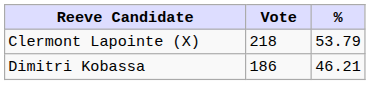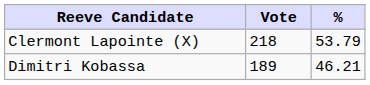 <table class="wikitable">
 <tr>
 <th style="background:#ddf; width:200px;">Reeve Candidate</th>
 <th style="background:#ddf; width:50px;">Vote</th>
 <th style="background:#ddf; width:30px;">%</th>
 </tr>
 <tr>
 <td>Clermont Lapointe (X)</td>
 <td>218</td>
 <td>53.79</td>
 </tr>
 <tr>
 <td>Dimitri Kobassa</td>
-<td>186</td>
+<td>189</td>
 <td>46.21</td>
 </tr>
 </table>
